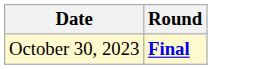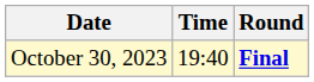 <table class="wikitable">
 <tr>
 <th>Date</th>
+<th>Time</th>
 <th>Round</th>
 </tr>
 <tr style=background:lemonchiffon>
 <td>October 30, 2023</td>
+<td>19:40</td>
 <td><strong><a href='#'>Final</a></strong></td>
 </tr>
 </table>
